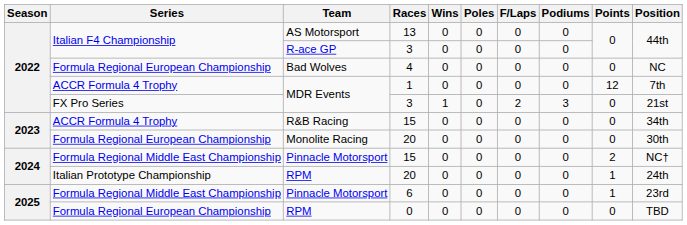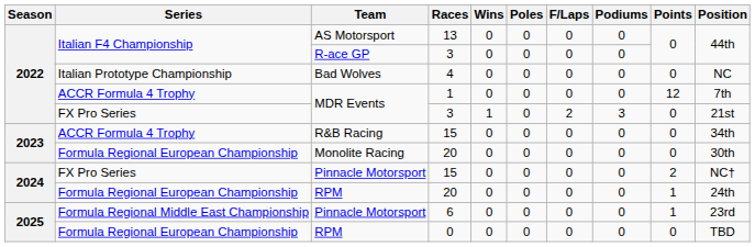 <table class="wikitable" style="font-size: 90%; text-align:center">
 <tr>
 <th>Season</th>
 <th>Series</th>
 <th>Team</th>
 <th>Races</th>
 <th>Wins</th>
 <th>Poles</th>
 <th>F/Laps</th>
 <th>Podiums</th>
 <th>Points</th>
 <th>Position</th>
 </tr>
 <tr>
 <th rowspan=5>2022</th>
 <td rowspan=2 align=left><a href='#'>Italian F4 Championship</a></td>
 <td align=left>AS Motorsport</td>
 <td>13</td>
 <td>0</td>
 <td>0</td>
 <td>0</td>
 <td>0</td>
 <td rowspan=2>0</td>
 <td rowspan=2>44th</td>
 </tr>
 <tr>
 <td align=left><a href='#'>R-ace GP</a></td>
 <td>3</td>
 <td>0</td>
 <td>0</td>
 <td>0</td>
 <td>0</td>
 </tr>
 <tr>
-<td align=left><a href='#'>Formula Regional European Championship</a></td>
+<td align=left>Italian Prototype Championship</td>
 <td align=left>Bad Wolves</td>
 <td>4</td>
 <td>0</td>
 <td>0</td>
 <td>0</td>
 <td>0</td>
 <td>0</td>
 <td>NC</td>
 </tr>
 <tr>
 <td align=left><a href='#'>ACCR Formula 4 Trophy</a></td>
 <td rowspan=2 align=left>MDR Events</td>
 <td>1</td>
 <td>0</td>
 <td>0</td>
 <td>0</td>
 <td>0</td>
 <td>12</td>
 <td>7th</td>
 </tr>
 <tr>
 <td align=left>FX Pro Series</td>
 <td>3</td>
 <td>1</td>
 <td>0</td>
 <td>2</td>
 <td>3</td>
 <td>0</td>
 <td>21st</td>
 </tr>
 <tr>
 <th rowspan=2>2023</th>
 <td align=left><a href='#'>ACCR Formula 4 Trophy</a></td>
 <td align=left>R&B Racing</td>
 <td>15</td>
 <td>0</td>
 <td>0</td>
 <td>0</td>
 <td>0</td>
 <td>0</td>
 <td>34th</td>
 </tr>
 <tr>
 <td align=left><a href='#'>Formula Regional European Championship</a></td>
 <td align=left>Monolite Racing</td>
 <td>20</td>
 <td>0</td>
 <td>0</td>
 <td>0</td>
 <td>0</td>
 <td>0</td>
 <td>30th</td>
 </tr>
 <tr>
 <th rowspan="2">2024</th>
-<td align=left nowrap><a href='#'>Formula Regional Middle East Championship</a></td>
+<td align=left>FX Pro Series</td>
 <td align=left nowrap><a href='#'>Pinnacle Motorsport</a></td>
 <td>15</td>
 <td>0</td>
 <td>0</td>
 <td>0</td>
 <td>0</td>
 <td>2</td>
 <td>NC†</td>
 </tr>
 <tr>
-<td align=left>Italian Prototype Championship</td>
+<td align=left><a href='#'>Formula Regional European Championship</a></td>
 <td align=left><a href='#'>RPM</a></td>
 <td>20</td>
 <td>0</td>
 <td>0</td>
 <td>0</td>
 <td>0</td>
 <td>1</td>
 <td>24th</td>
 </tr>
 <tr>
 <th rowspan="2">2025</th>
 <td align=left><a href='#'>Formula Regional Middle East Championship</a></td>
 <td align=left><a href='#'>Pinnacle Motorsport</a></td>
 <td>6</td>
 <td>0</td>
 <td>0</td>
 <td>0</td>
 <td>0</td>
 <td>1</td>
 <td>23rd</td>
 </tr>
 <tr>
 <td align=left><a href='#'>Formula Regional European Championship</a></td>
 <td align=left><a href='#'>RPM</a></td>
 <td>0</td>
 <td>0</td>
 <td>0</td>
 <td>0</td>
 <td>0</td>
 <td>0</td>
 <td>TBD</td>
 </tr>
 </table>
